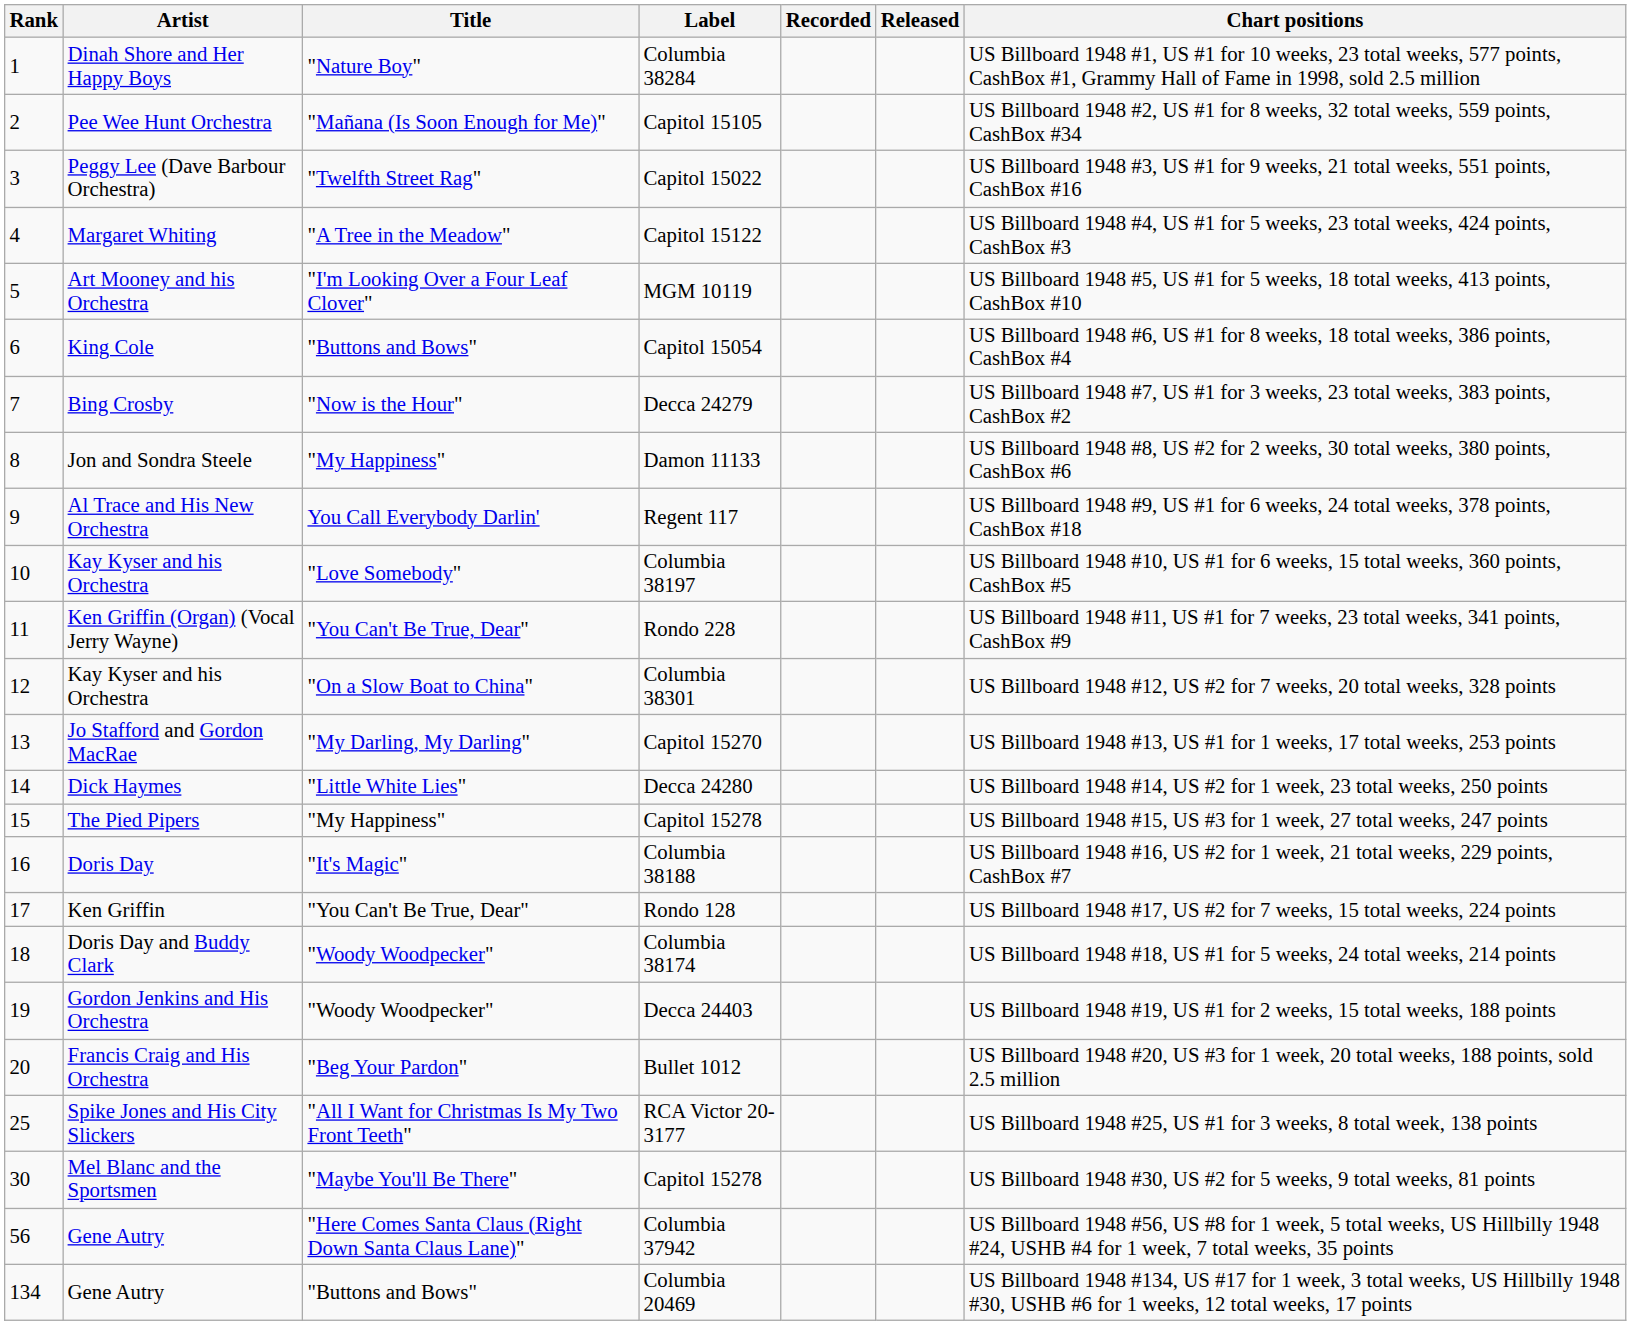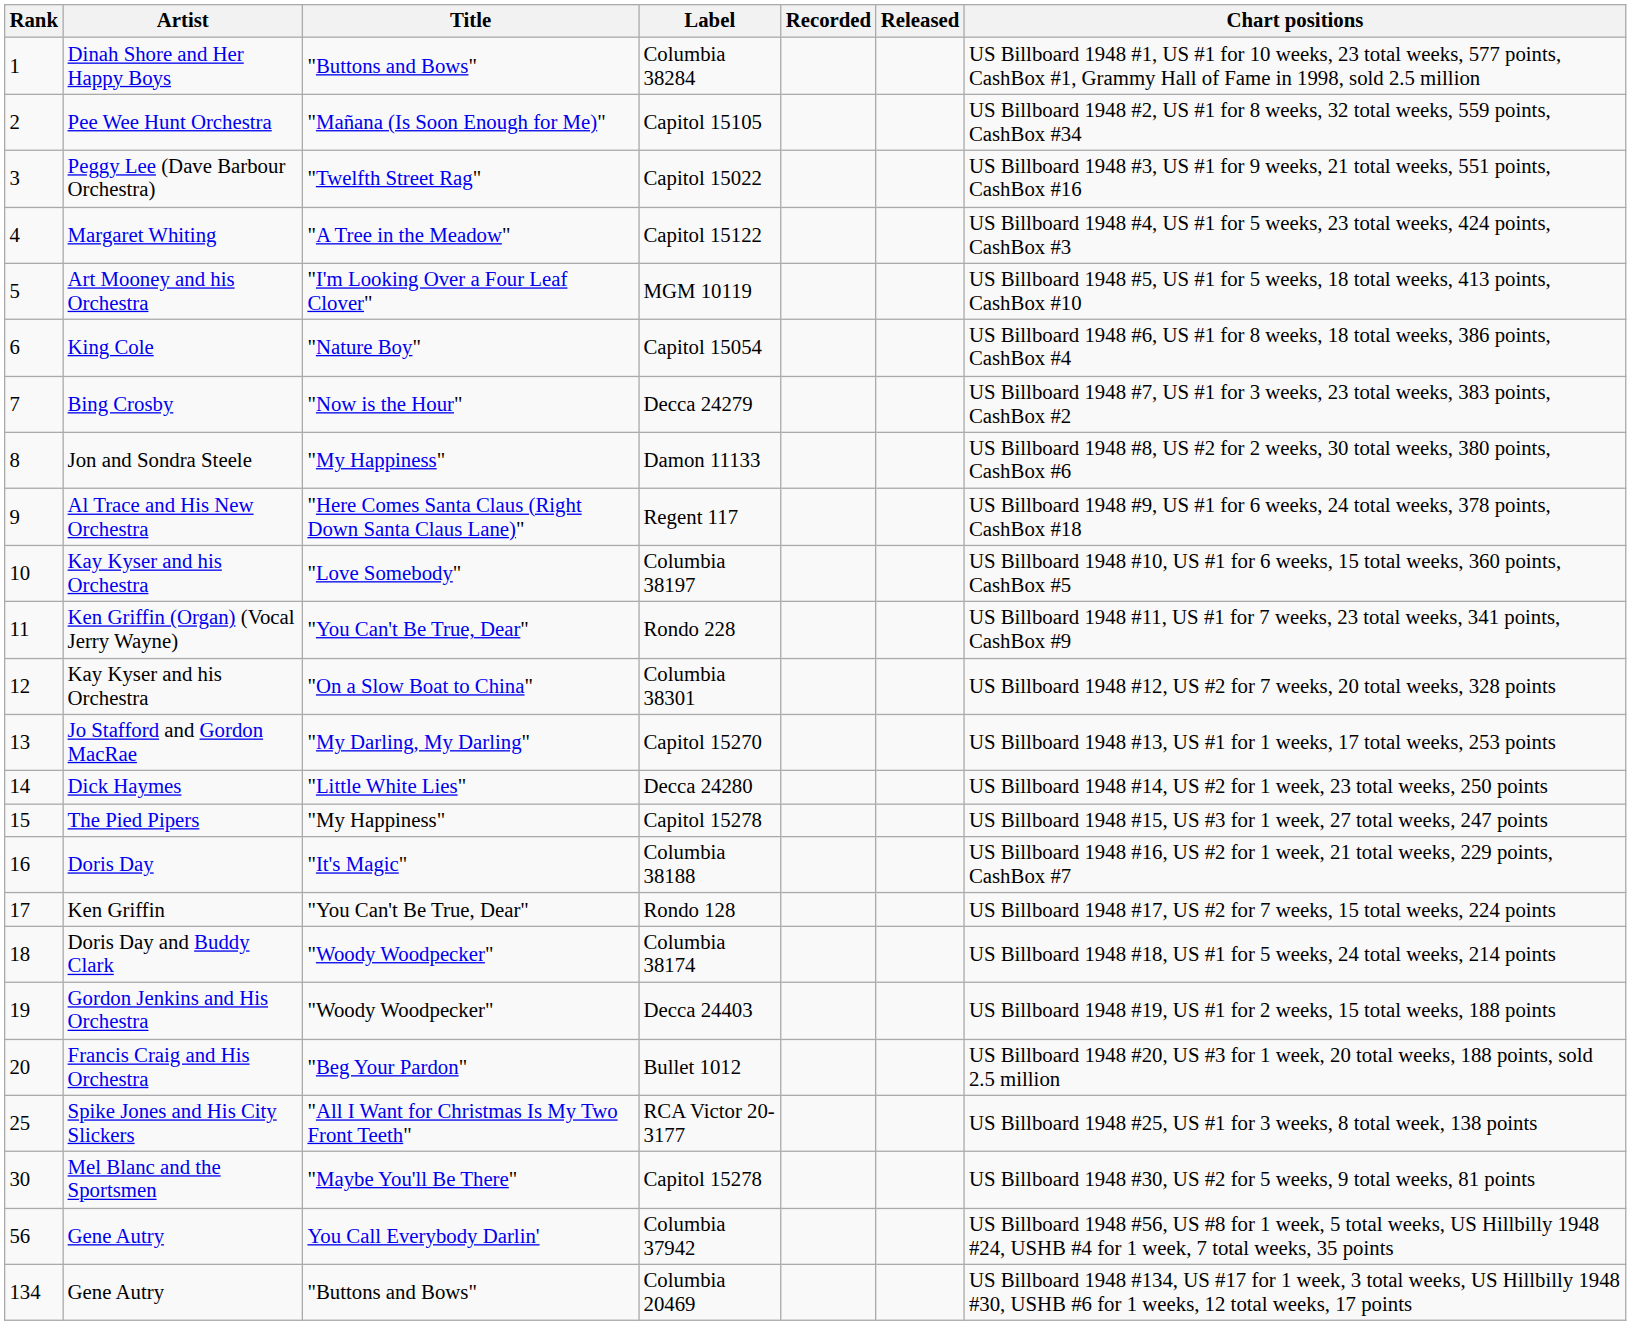 <table class="wikitable">
 <tr>
 <th>Rank</th>
 <th>Artist</th>
 <th>Title</th>
 <th>Label</th>
 <th>Recorded</th>
 <th>Released</th>
 <th>Chart positions</th>
 </tr>
 <tr>
 <td>1</td>
 <td><a href='#'>Dinah Shore and Her Happy Boys</a></td>
-<td>"<a href='#'>Nature Boy</a>"</td>
+<td>"<a href='#'>Buttons and Bows</a>"</td>
 <td>Columbia 38284</td>
 <td></td>
 <td></td>
 <td>US Billboard 1948 #1, US #1 for 10 weeks, 23 total weeks, 577 points, CashBox #1, Grammy Hall of Fame in 1998, sold 2.5 million</td>
 </tr>
 <tr>
 <td>2</td>
 <td><a href='#'>Pee Wee Hunt Orchestra</a></td>
 <td>"<a href='#'>Mañana (Is Soon Enough for Me)</a>"</td>
 <td>Capitol 15105</td>
 <td></td>
 <td></td>
 <td>US Billboard 1948 #2, US #1 for 8 weeks, 32 total weeks, 559 points, CashBox #34</td>
 </tr>
 <tr>
 <td>3</td>
 <td><a href='#'>Peggy Lee</a> (Dave Barbour Orchestra)</td>
 <td>"<a href='#'>Twelfth Street Rag</a>"</td>
 <td>Capitol 15022</td>
 <td></td>
 <td></td>
 <td>US Billboard 1948 #3, US #1 for 9 weeks, 21 total weeks, 551 points, CashBox #16</td>
 </tr>
 <tr>
 <td>4</td>
 <td><a href='#'>Margaret Whiting</a></td>
 <td>"<a href='#'>A Tree in the Meadow</a>"</td>
 <td>Capitol 15122</td>
 <td></td>
 <td></td>
 <td>US Billboard 1948 #4, US #1 for 5 weeks, 23 total weeks, 424 points, CashBox #3</td>
 </tr>
 <tr>
 <td>5</td>
 <td><a href='#'>Art Mooney and his Orchestra</a></td>
 <td>"<a href='#'>I'm Looking Over a Four Leaf Clover</a>"</td>
 <td>MGM 10119</td>
 <td></td>
 <td></td>
 <td>US Billboard 1948 #5, US #1 for 5 weeks, 18 total weeks, 413 points, CashBox #10</td>
 </tr>
 <tr>
 <td>6</td>
 <td><a href='#'>King Cole</a></td>
-<td>"<a href='#'>Buttons and Bows</a>"</td>
+<td>"<a href='#'>Nature Boy</a>"</td>
 <td>Capitol 15054</td>
 <td></td>
 <td></td>
 <td>US Billboard 1948 #6, US #1 for 8 weeks, 18 total weeks, 386 points, CashBox #4</td>
 </tr>
 <tr>
 <td>7</td>
 <td><a href='#'>Bing Crosby</a></td>
 <td>"<a href='#'>Now is the Hour</a>"</td>
 <td>Decca 24279</td>
 <td></td>
 <td></td>
 <td>US Billboard 1948 #7, US #1 for 3 weeks, 23 total weeks, 383 points, CashBox #2</td>
 </tr>
 <tr>
 <td>8</td>
 <td>Jon and Sondra Steele</td>
 <td>"<a href='#'>My Happiness</a>"</td>
 <td>Damon 11133</td>
 <td></td>
 <td></td>
 <td>US Billboard 1948 #8, US #2 for 2 weeks, 30 total weeks, 380 points, CashBox #6</td>
 </tr>
 <tr>
 <td>9</td>
 <td><a href='#'>Al Trace and His New Orchestra</a></td>
-<td><a href='#'>You Call Everybody Darlin'</a></td>
+<td>"<a href='#'>Here Comes Santa Claus (Right Down Santa Claus Lane)</a>"</td>
 <td>Regent 117</td>
 <td></td>
 <td></td>
 <td>US Billboard 1948 #9, US #1 for 6 weeks, 24 total weeks, 378 points, CashBox #18</td>
 </tr>
 <tr>
 <td>10</td>
 <td><a href='#'>Kay Kyser and his Orchestra</a></td>
 <td>"<a href='#'>Love Somebody</a>"</td>
 <td>Columbia 38197</td>
 <td></td>
 <td></td>
 <td>US Billboard 1948 #10, US #1 for 6 weeks, 15 total weeks, 360 points, CashBox #5</td>
 </tr>
 <tr>
 <td>11</td>
 <td><a href='#'>Ken Griffin (Organ)</a> (Vocal Jerry Wayne)</td>
 <td>"<a href='#'>You Can't Be True, Dear</a>"</td>
 <td>Rondo 228</td>
 <td></td>
 <td></td>
 <td>US Billboard 1948 #11, US #1 for 7 weeks, 23 total weeks, 341 points, CashBox #9</td>
 </tr>
 <tr>
 <td>12</td>
 <td>Kay Kyser and his Orchestra</td>
 <td>"<a href='#'>On a Slow Boat to China</a>"</td>
 <td>Columbia 38301</td>
 <td></td>
 <td></td>
 <td>US Billboard 1948 #12, US #2 for 7 weeks, 20 total weeks, 328 points</td>
 </tr>
 <tr>
 <td>13</td>
 <td><a href='#'>Jo Stafford</a> and <a href='#'>Gordon MacRae</a></td>
 <td>"<a href='#'>My Darling, My Darling</a>"</td>
 <td>Capitol 15270</td>
 <td></td>
 <td></td>
 <td>US Billboard 1948 #13, US #1 for 1 weeks, 17 total weeks, 253 points</td>
 </tr>
 <tr>
 <td>14</td>
 <td><a href='#'>Dick Haymes</a></td>
 <td>"<a href='#'>Little White Lies</a>"</td>
 <td>Decca 24280</td>
 <td></td>
 <td></td>
 <td>US Billboard 1948 #14, US #2 for 1 week, 23 total weeks, 250 points</td>
 </tr>
 <tr>
 <td>15</td>
 <td><a href='#'>The Pied Pipers</a></td>
 <td>"My Happiness"</td>
 <td>Capitol 15278</td>
 <td></td>
 <td></td>
 <td>US Billboard 1948 #15, US #3 for 1 week, 27 total weeks, 247 points</td>
 </tr>
 <tr>
 <td>16</td>
 <td><a href='#'>Doris Day</a></td>
 <td>"<a href='#'>It's Magic</a>"</td>
 <td>Columbia 38188</td>
 <td></td>
 <td></td>
 <td>US Billboard 1948 #16, US #2 for 1 week, 21 total weeks, 229 points, CashBox #7</td>
 </tr>
 <tr>
 <td>17</td>
 <td>Ken Griffin</td>
 <td>"You Can't Be True, Dear"</td>
 <td>Rondo 128</td>
 <td></td>
 <td></td>
 <td>US Billboard 1948 #17, US #2 for 7 weeks, 15 total weeks, 224 points</td>
 </tr>
 <tr>
 <td>18</td>
 <td>Doris Day and <a href='#'>Buddy Clark</a></td>
 <td>"<a href='#'>Woody Woodpecker</a>"</td>
 <td>Columbia 38174</td>
 <td></td>
 <td></td>
 <td>US Billboard 1948 #18, US #1 for 5 weeks, 24 total weeks, 214 points</td>
 </tr>
 <tr>
 <td>19</td>
 <td><a href='#'>Gordon Jenkins and His Orchestra</a></td>
 <td>"Woody Woodpecker"</td>
 <td>Decca 24403</td>
 <td></td>
 <td></td>
 <td>US Billboard 1948 #19, US #1 for 2 weeks, 15 total weeks, 188 points</td>
 </tr>
 <tr>
 <td>20</td>
 <td><a href='#'>Francis Craig and His Orchestra</a></td>
 <td>"<a href='#'>Beg Your Pardon</a>"</td>
 <td>Bullet 1012</td>
 <td></td>
 <td></td>
 <td>US Billboard 1948 #20, US #3 for 1 week, 20 total weeks, 188 points, sold 2.5 million</td>
 </tr>
 <tr>
 <td>25</td>
 <td><a href='#'>Spike Jones and His City Slickers</a></td>
 <td>"<a href='#'>All I Want for Christmas Is My Two Front Teeth</a>"</td>
 <td>RCA Victor 20-3177</td>
 <td></td>
 <td></td>
 <td>US Billboard 1948 #25, US #1 for 3 weeks, 8 total week, 138 points</td>
 </tr>
 <tr>
 <td>30</td>
 <td><a href='#'>Mel Blanc and the Sportsmen</a></td>
 <td>"<a href='#'>Maybe You'll Be There</a>"</td>
 <td>Capitol 15278</td>
 <td></td>
 <td></td>
 <td>US Billboard 1948 #30, US #2 for 5 weeks, 9 total weeks, 81 points</td>
 </tr>
 <tr>
 <td>56</td>
 <td><a href='#'>Gene Autry</a></td>
-<td>"<a href='#'>Here Comes Santa Claus (Right Down Santa Claus Lane)</a>"</td>
+<td><a href='#'>You Call Everybody Darlin'</a></td>
 <td>Columbia 37942</td>
 <td></td>
 <td></td>
 <td>US Billboard 1948 #56, US #8 for 1 week, 5 total weeks, US Hillbilly 1948 #24, USHB #4 for 1 week, 7 total weeks, 35 points</td>
 </tr>
 <tr>
 <td>134</td>
 <td>Gene Autry</td>
 <td>"Buttons and Bows"</td>
 <td>Columbia 20469</td>
 <td></td>
 <td></td>
 <td>US Billboard 1948 #134, US #17 for 1 week, 3 total weeks, US Hillbilly 1948 #30, USHB #6 for 1 weeks, 12 total weeks, 17 points</td>
 </tr>
 </table>
